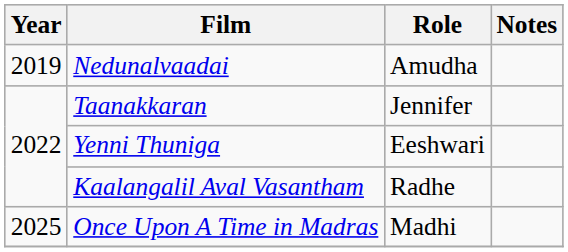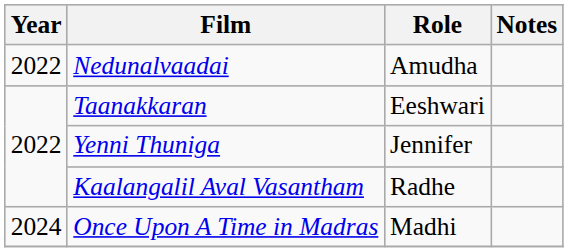 <table class="wikitable sortable">
 <tr>
 <th>Year</th>
 <th>Film</th>
 <th>Role</th>
 <th>Notes</th>
 </tr>
 <tr>
-<td rowspan="1">2019</td>
+<td rowspan="1">2022</td>
 <td><em><a href='#'>Nedunalvaadai</a></em></td>
 <td>Amudha</td>
 <td></td>
 </tr>
 <tr>
 <td rowspan="3">2022</td>
 <td><em><a href='#'>Taanakkaran</a></em></td>
-<td>Jennifer</td>
+<td>Eeshwari</td>
 <td></td>
 </tr>
 <tr>
 <td><em><a href='#'>Yenni Thuniga</a></em></td>
-<td>Eeshwari</td>
+<td>Jennifer</td>
 <td></td>
 </tr>
 <tr>
 <td><em><a href='#'>Kaalangalil Aval Vasantham</a></em></td>
 <td>Radhe</td>
 <td></td>
 </tr>
 <tr>
-<td rowspan="1">2025</td>
+<td rowspan="1">2024</td>
 <td><em><a href='#'>Once Upon A Time in Madras</a></em></td>
 <td>Madhi</td>
 <td></td>
 </tr>
 <tr>
 </tr>
 </table>
